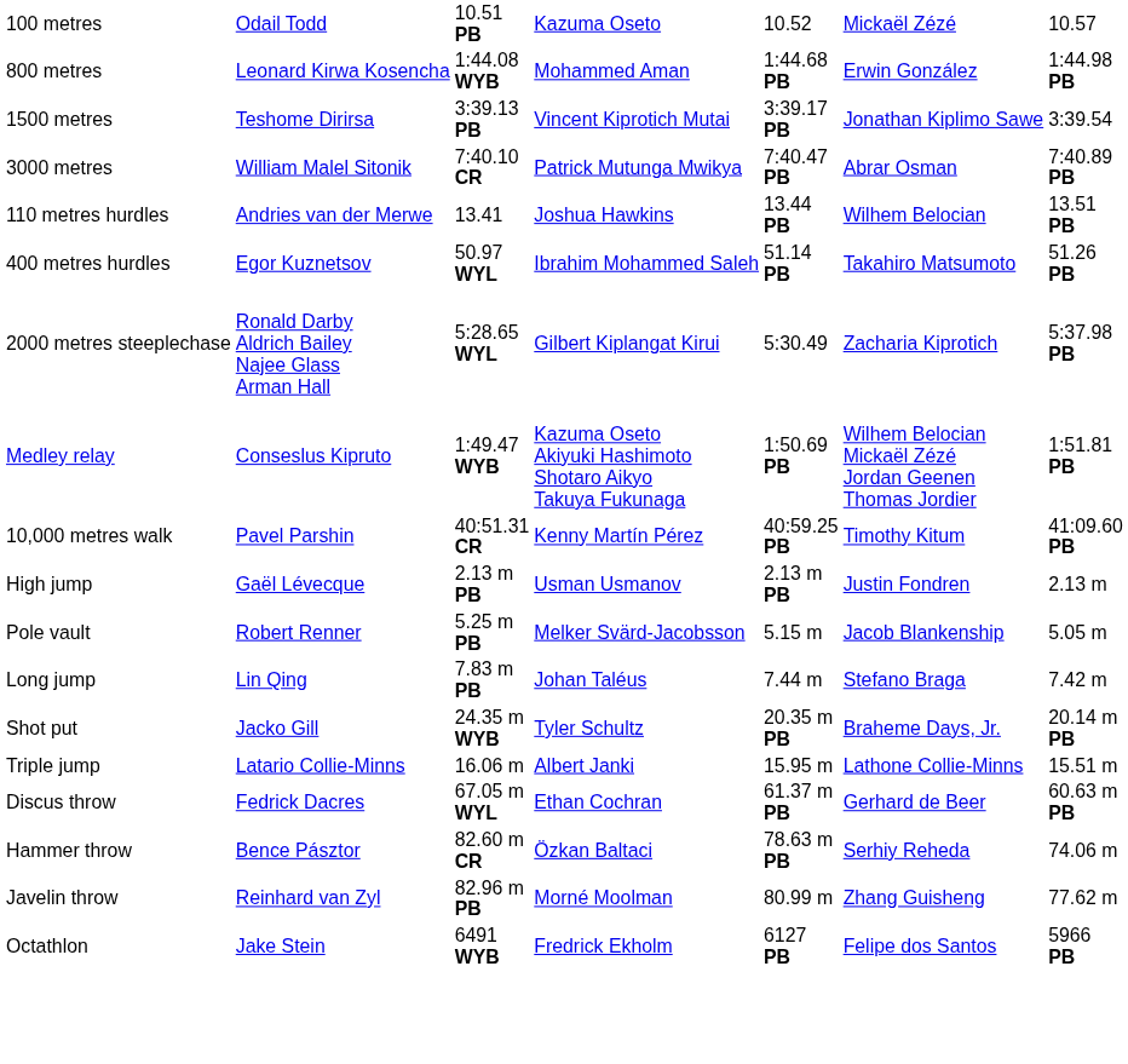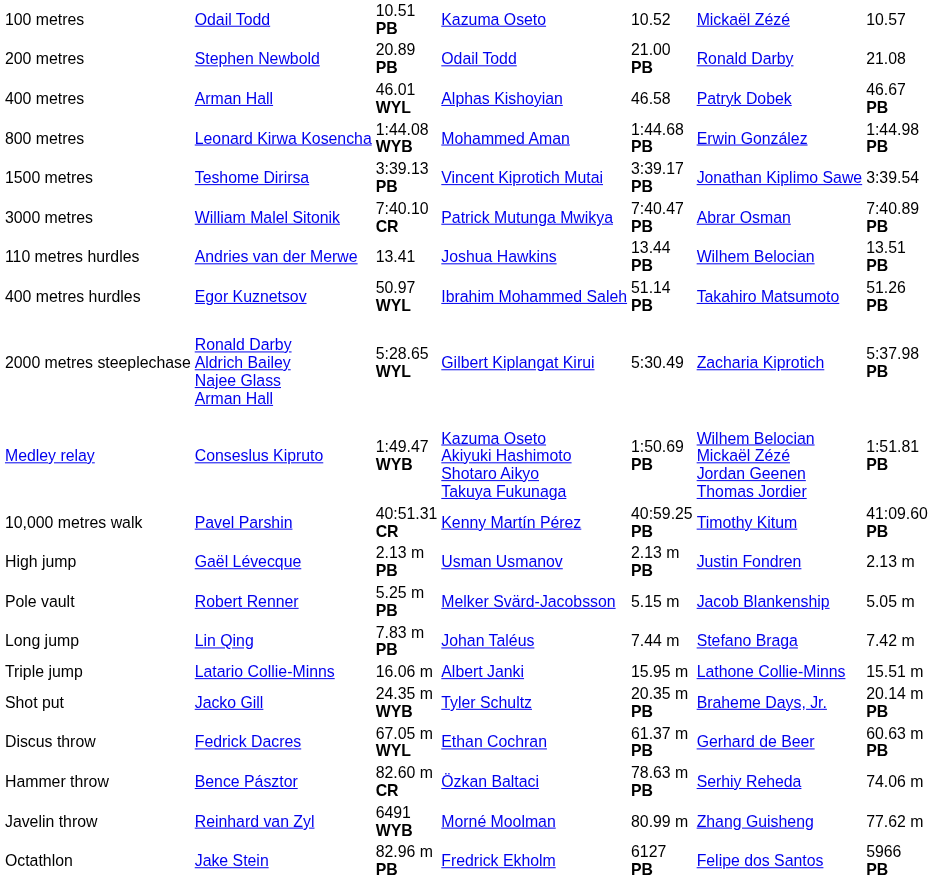 <table>
 <tr>
 <td>100 metres<br></td>
 <td><a href='#'>Odail Todd</a><br></td>
 <td>10.51<br><strong>PB</strong></td>
 <td><a href='#'>Kazuma Oseto</a><br></td>
 <td>10.52</td>
 <td><a href='#'>Mickaël Zézé</a><br></td>
 <td>10.57</td>
+</tr>
+<tr>
+<td>200 metres<br></td>
+<td><a href='#'>Stephen Newbold</a><br></td>
+<td>20.89<br><strong>PB</strong></td>
+<td><a href='#'>Odail Todd</a><br></td>
+<td>21.00<br><strong>PB</strong></td>
+<td><a href='#'>Ronald Darby</a><br></td>
+<td>21.08</td>
+</tr>
+<tr>
+<td>400 metres<br></td>
+<td><a href='#'>Arman Hall</a><br></td>
+<td>46.01<br><strong>WYL</strong></td>
+<td><a href='#'>Alphas Kishoyian</a><br></td>
+<td>46.58</td>
+<td><a href='#'>Patryk Dobek</a><br></td>
+<td>46.67<br><strong>PB</strong></td>
 </tr>
 <tr>
 <td>800 metres<br></td>
 <td><a href='#'>Leonard Kirwa Kosencha</a><br></td>
 <td>1:44.08<br><strong>WYB</strong></td>
 <td><a href='#'>Mohammed Aman</a><br></td>
 <td>1:44.68<br><strong>PB</strong></td>
 <td><a href='#'>Erwin González</a><br></td>
 <td>1:44.98<br><strong>PB</strong></td>
 </tr>
 <tr>
 <td>1500 metres<br></td>
 <td><a href='#'>Teshome Dirirsa</a><br></td>
 <td>3:39.13<br><strong>PB</strong></td>
 <td><a href='#'>Vincent Kiprotich Mutai</a><br></td>
 <td>3:39.17 <br><strong>PB</strong></td>
 <td><a href='#'>Jonathan Kiplimo Sawe</a><br></td>
 <td>3:39.54</td>
 </tr>
 <tr>
 <td>3000 metres<br></td>
 <td><a href='#'>William Malel Sitonik</a><br></td>
 <td>7:40.10 	<br><strong>CR</strong></td>
 <td><a href='#'>Patrick Mutunga Mwikya</a><br></td>
 <td>7:40.47<br><strong>PB</strong></td>
 <td><a href='#'>Abrar Osman</a><br></td>
 <td>7:40.89 	<br><strong>PB</strong></td>
 </tr>
 <tr>
 <td>110 metres hurdles<br></td>
 <td><a href='#'>Andries van der Merwe</a><br></td>
 <td>13.41</td>
 <td><a href='#'>Joshua Hawkins</a><br></td>
 <td>13.44<br><strong>PB</strong></td>
 <td><a href='#'>Wilhem Belocian</a><br></td>
 <td>13.51<br><strong>PB</strong></td>
 </tr>
 <tr>
 <td>400 metres hurdles<br></td>
 <td><a href='#'>Egor Kuznetsov</a><br></td>
 <td>50.97<br><strong>WYL</strong></td>
 <td><a href='#'>Ibrahim Mohammed Saleh</a><br></td>
 <td>51.14 	<br><strong>PB</strong></td>
 <td><a href='#'>Takahiro Matsumoto</a><br></td>
 <td>51.26 	<br><strong>PB</strong></td>
 </tr>
 <tr>
 <td>2000 metres steeplechase<br></td>
 <td><br><a href='#'>Ronald Darby</a><br><a href='#'>Aldrich Bailey</a><br><a href='#'>Najee Glass</a><br><a href='#'>Arman Hall</a></td>
 <td>5:28.65<br><strong>WYL</strong></td>
 <td><a href='#'>Gilbert Kiplangat Kirui</a><br></td>
 <td>5:30.49</td>
 <td><a href='#'>Zacharia Kiprotich</a><br></td>
 <td>5:37.98<br><strong>PB</strong></td>
 </tr>
 <tr>
 <td><a href='#'>Medley relay</a><br></td>
 <td><a href='#'>Conseslus Kipruto</a><br></td>
 <td>1:49.47  <br><strong>WYB</strong></td>
 <td><br><a href='#'>Kazuma Oseto</a><br><a href='#'>Akiyuki Hashimoto</a><br><a href='#'>Shotaro Aikyo</a><br><a href='#'>Takuya Fukunaga</a></td>
 <td>1:50.69  <br><strong>PB</strong></td>
 <td><br><a href='#'>Wilhem Belocian</a><br><a href='#'>Mickaël Zézé</a><br><a href='#'>Jordan Geenen</a><br><a href='#'>Thomas Jordier</a></td>
 <td>1:51.81 <br><strong>PB</strong></td>
 </tr>
 <tr>
 <td>10,000 metres walk<br></td>
 <td><a href='#'>Pavel Parshin</a><br></td>
 <td>40:51.31<br><strong>CR</strong></td>
 <td><a href='#'>Kenny Martín Pérez</a><br></td>
 <td>40:59.25<br><strong>PB</strong></td>
 <td><a href='#'>Timothy Kitum</a><br></td>
 <td>41:09.60<br><strong>PB</strong></td>
 </tr>
 <tr>
 <td>High jump<br></td>
 <td><a href='#'>Gaël Lévecque</a><br></td>
 <td>2.13  m<br><strong>PB</strong></td>
 <td><a href='#'>Usman Usmanov</a><br></td>
 <td>2.13  m<br><strong>PB</strong></td>
 <td><a href='#'>Justin Fondren</a><br></td>
 <td>2.13 m</td>
 </tr>
 <tr>
 <td>Pole vault<br></td>
 <td><a href='#'>Robert Renner</a><br></td>
 <td>5.25 m<br><strong>PB</strong></td>
 <td><a href='#'>Melker Svärd-Jacobsson</a><br></td>
 <td>5.15 m</td>
 <td><a href='#'>Jacob Blankenship</a><br></td>
 <td>5.05 m</td>
 </tr>
 <tr>
 <td>Long jump<br></td>
 <td><a href='#'>Lin Qing</a><br></td>
 <td>7.83 m<br><strong>PB</strong></td>
 <td><a href='#'>Johan Taléus</a><br></td>
 <td>7.44 m</td>
 <td><a href='#'>Stefano Braga</a><br></td>
 <td>7.42 m</td>
 </tr>
 <tr>
+<td>Triple jump<br></td>
+<td><a href='#'>Latario Collie-Minns</a><br></td>
+<td>16.06  m</td>
+<td><a href='#'>Albert Janki</a><br></td>
+<td>15.95  m</td>
+<td><a href='#'>Lathone Collie-Minns</a><br></td>
+<td>15.51 m</td>
+</tr>
+<tr>
 <td>Shot put<br></td>
 <td><a href='#'>Jacko Gill</a><br></td>
 <td>24.35 m<br><strong>WYB</strong></td>
 <td><a href='#'>Tyler Schultz</a><br></td>
 <td>20.35 m<br><strong>PB</strong></td>
 <td><a href='#'>Braheme Days, Jr.</a><br></td>
 <td>20.14 m<br><strong>PB</strong></td>
-</tr>
-<tr>
-<td>Triple jump<br></td>
-<td><a href='#'>Latario Collie-Minns</a><br></td>
-<td>16.06  m</td>
-<td><a href='#'>Albert Janki</a><br></td>
-<td>15.95  m</td>
-<td><a href='#'>Lathone Collie-Minns</a><br></td>
-<td>15.51 m</td>
 </tr>
 <tr>
 <td>Discus throw<br></td>
 <td><a href='#'>Fedrick Dacres</a><br></td>
 <td>67.05 m<br><strong>WYL</strong></td>
 <td><a href='#'>Ethan Cochran</a><br></td>
 <td>61.37 m<br><strong>PB</strong></td>
 <td><a href='#'>Gerhard de Beer</a><br></td>
 <td>60.63 m<br><strong>PB</strong></td>
 </tr>
 <tr>
 <td>Hammer throw<br></td>
 <td><a href='#'>Bence Pásztor</a><br></td>
 <td>82.60 m<br><strong>CR</strong></td>
 <td><a href='#'>Özkan Baltaci</a><br></td>
 <td>78.63 m<br><strong>PB</strong></td>
 <td><a href='#'>Serhiy Reheda</a><br></td>
 <td>74.06 m</td>
 </tr>
 <tr>
 <td>Javelin throw<br></td>
 <td><a href='#'>Reinhard van Zyl</a><br></td>
-<td>82.96 m<br><strong>PB</strong></td>
+<td>6491<br><strong>WYB</strong></td>
 <td><a href='#'>Morné Moolman</a><br></td>
 <td>80.99  m</td>
 <td><a href='#'>Zhang Guisheng</a><br></td>
 <td>77.62 m</td>
 </tr>
 <tr>
 <td>Octathlon<br></td>
 <td><a href='#'>Jake Stein</a><br></td>
-<td>6491<br><strong>WYB</strong></td>
+<td>82.96 m<br><strong>PB</strong></td>
 <td><a href='#'>Fredrick Ekholm</a><br></td>
 <td>6127<br><strong>PB</strong></td>
 <td><a href='#'>Felipe dos Santos</a><br></td>
 <td>5966<br><strong>PB</strong></td>
 </tr>
 </table>
